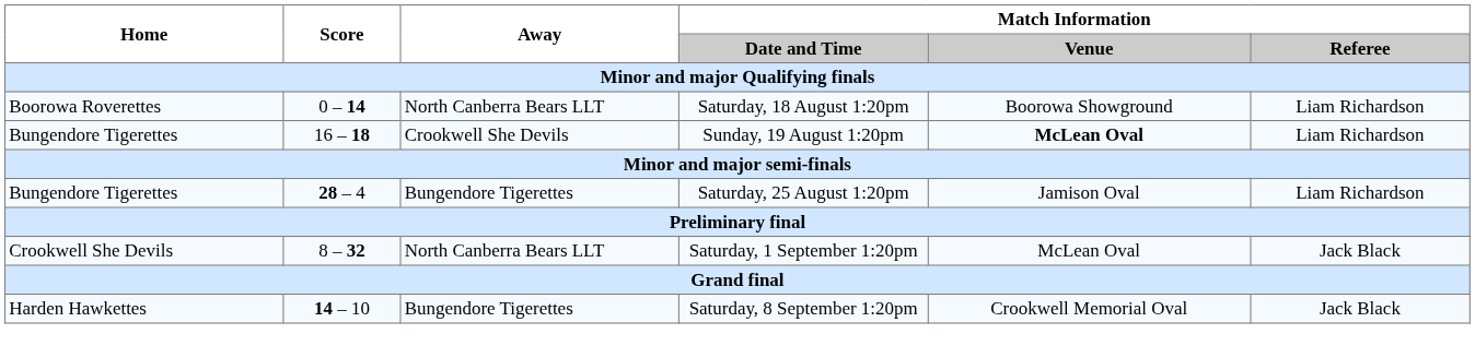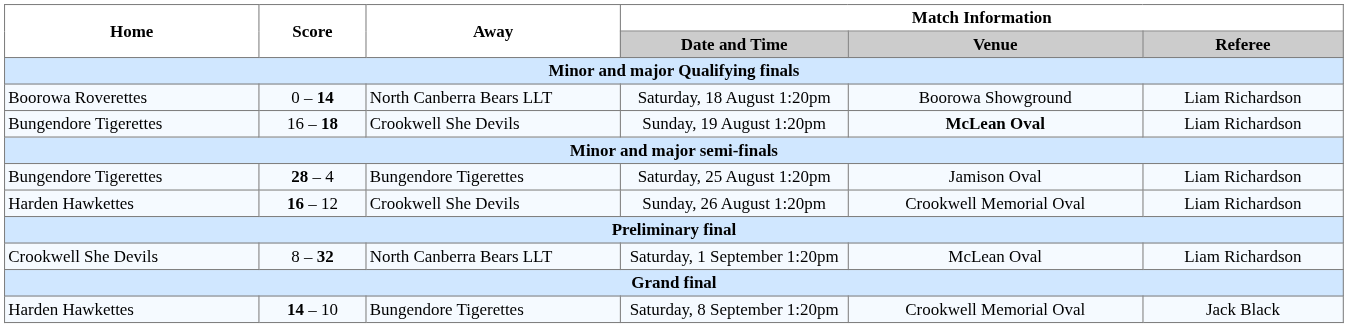 <table border="1" cellpadding="3" cellspacing="0" width="100%" style="border-collapse:collapse;  text-align:center;">
 <tr>
 <th rowspan="2" width="19%">Home</th>
 <th rowspan="2" width="8%">Score</th>
 <th rowspan="2" width="19%">Away</th>
 <th colspan="3">Match Information</th>
 </tr>
 <tr bgcolor="#CCCCCC">
 <th width="17%">Date and Time</th>
 <th width="22%">Venue</th>
 <th width="50%">Referee</th>
 </tr>
 <tr style="background:#d0e7ff;">
 <td colspan="6"><strong>Minor and major Qualifying finals</strong></td>
 </tr>
 <tr style="text-align:center; background:#f5faff;">
 <td align="left"> Boorowa Roverettes</td>
 <td>0 – <strong>14</strong></td>
 <td align="left"> North Canberra Bears LLT</td>
 <td>Saturday, 18 August 1:20pm</td>
 <td>Boorowa Showground</td>
 <td>Liam Richardson</td>
 </tr>
 <tr style="text-align:center; background:#f5faff;">
 <td align="left"> Bungendore Tigerettes</td>
 <td>16 – <strong>18</strong></td>
 <td align="left"> Crookwell She Devils</td>
 <td>Sunday, 19 August 1:20pm</td>
 <td><strong>McLean Oval</strong></td>
 <td>Liam Richardson</td>
 </tr>
 <tr style="background:#d0e7ff;">
 <td colspan="6"><strong>Minor and major semi-finals</strong></td>
 </tr>
 <tr style="text-align:center; background:#f5faff;">
 <td align="left"> Bungendore Tigerettes</td>
 <td><strong>28</strong> – 4</td>
 <td align="left"> Bungendore Tigerettes</td>
 <td>Saturday, 25 August 1:20pm</td>
 <td>Jamison Oval</td>
 <td>Liam Richardson</td>
 </tr>
+<tr style="text-align:center; background:#f5faff;">
+<td align="left"> Harden Hawkettes</td>
+<td><strong>16</strong> – 12</td>
+<td align="left"> Crookwell She Devils</td>
+<td>Sunday, 26 August 1:20pm</td>
+<td>Crookwell Memorial Oval</td>
+<td>Liam Richardson</td>
+</tr>
 <tr style="background:#d0e7ff;">
 <td colspan="6"><strong>Preliminary final</strong></td>
 </tr>
 <tr style="text-align:center; background:#f5faff;">
 <td align="left"> Crookwell She Devils</td>
 <td>8 – <strong>32</strong></td>
 <td align="left"> North Canberra Bears LLT</td>
 <td>Saturday, 1 September 1:20pm</td>
 <td>McLean Oval</td>
-<td>Jack Black</td>
+<td>Liam Richardson</td>
 </tr>
 <tr style="background:#d0e7ff;">
 <td colspan="6"><strong>Grand final</strong></td>
 </tr>
 <tr style="text-align:center; background:#f5faff;">
 <td align="left"> Harden Hawkettes</td>
 <td><strong>14</strong> – 10</td>
 <td align="left"> Bungendore Tigerettes</td>
 <td>Saturday, 8 September 1:20pm</td>
 <td>Crookwell Memorial Oval</td>
 <td>Jack Black</td>
 </tr>
 </table>
